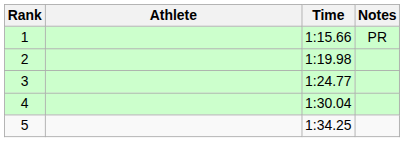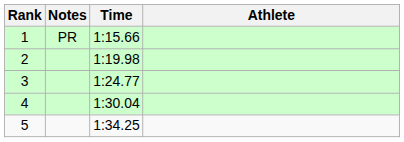 <table class="wikitable" style="text-align:center">
 <tr>
 <th>Rank</th>
+<th>Notes</th>
+<th>Time</th>
 <th Style="width:18em">Athlete</th>
-<th>Time</th>
-<th>Notes</th>
 </tr>
 <tr style="background:#cfc">
 <td>1</td>
+<td>PR</td>
+<td>1:15.66</td>
 <td style="text-align:left"></td>
-<td>1:15.66</td>
-<td>PR</td>
 </tr>
 <tr style="background:#cfc">
 <td>2</td>
+<td></td>
+<td>1:19.98</td>
 <td style="text-align:left"></td>
-<td>1:19.98</td>
-<td></td>
 </tr>
 <tr style="background:#cfc">
 <td>3</td>
+<td></td>
+<td>1:24.77</td>
 <td style="text-align:left"></td>
-<td>1:24.77</td>
-<td></td>
 </tr>
 <tr style="background:#cfc">
 <td>4</td>
+<td></td>
+<td>1:30.04</td>
 <td style="text-align:left"></td>
-<td>1:30.04</td>
-<td></td>
 </tr>
 <tr>
 <td>5</td>
+<td></td>
+<td>1:34.25</td>
 <td style="text-align:left"></td>
-<td>1:34.25</td>
-<td></td>
 </tr>
 </table>
